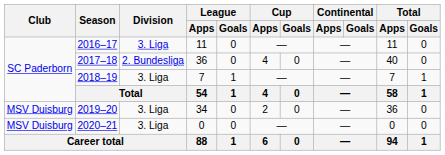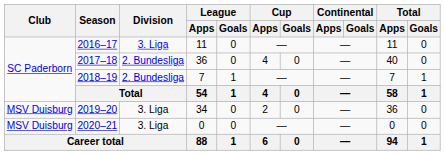 <table class="wikitable" style="text-align:center">
 <tr>
 <th rowspan="2">Club</th>
 <th rowspan="2">Season</th>
 <th rowspan="2">Division</th>
 <th colspan="2">League</th>
 <th colspan="2">Cup</th>
 <th colspan="2">Continental</th>
 <th colspan="2">Total</th>
 </tr>
 <tr>
 <th>Apps</th>
 <th>Goals</th>
 <th>Apps</th>
 <th>Goals</th>
 <th>Apps</th>
 <th>Goals</th>
 <th>Apps</th>
 <th>Goals</th>
 </tr>
 <tr>
 <td rowspan="4"><a href='#'>SC Paderborn</a></td>
 <td><a href='#'>2016–17</a></td>
 <td><a href='#'>3. Liga</a></td>
 <td>11</td>
 <td>0</td>
 <td colspan="2">—</td>
 <td colspan="2">—</td>
 <td>11</td>
 <td>0</td>
 </tr>
 <tr>
 <td><a href='#'>2017–18</a></td>
 <td><a href='#'>2. Bundesliga</a></td>
 <td>36</td>
 <td>0</td>
 <td>4</td>
 <td>0</td>
 <td colspan="2">—</td>
 <td>40</td>
 <td>0</td>
 </tr>
 <tr>
 <td><a href='#'>2018–19</a></td>
-<td>3. Liga</td>
+<td><a href='#'>2. Bundesliga</a></td>
 <td>7</td>
 <td>1</td>
 <td colspan="2">—</td>
 <td colspan="2">—</td>
 <td>7</td>
 <td>1</td>
 </tr>
 <tr>
 <th colspan="2">Total</th>
 <th>54</th>
 <th>1</th>
 <th>4</th>
 <th>0</th>
 <th colspan="2">—</th>
 <th>58</th>
 <th>1</th>
 </tr>
 <tr>
 <td><a href='#'>MSV Duisburg</a></td>
 <td><a href='#'>2019–20</a></td>
 <td>3. Liga</td>
 <td>34</td>
 <td>0</td>
 <td>2</td>
 <td>0</td>
 <td colspan="2">—</td>
 <td>36</td>
 <td>0</td>
 </tr>
 <tr>
 <td><a href='#'>MSV Duisburg</a></td>
 <td><a href='#'>2020–21</a></td>
 <td>3. Liga</td>
 <td>0</td>
 <td>0</td>
 <td colspan="2">—</td>
 <td colspan="2">—</td>
 <td>0</td>
 <td>0</td>
 </tr>
 <tr>
 <th colspan="3">Career total</th>
 <th>88</th>
 <th>1</th>
 <th>6</th>
 <th>0</th>
 <th colspan="2">—</th>
 <th>94</th>
 <th>1</th>
 </tr>
 </table>
